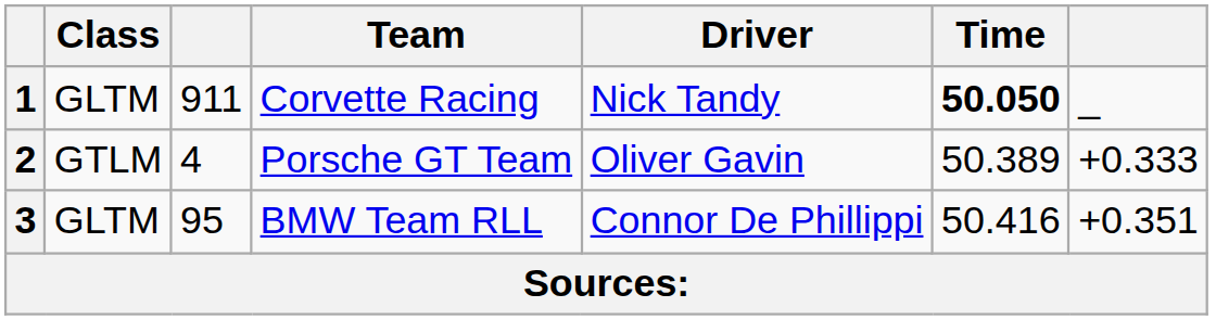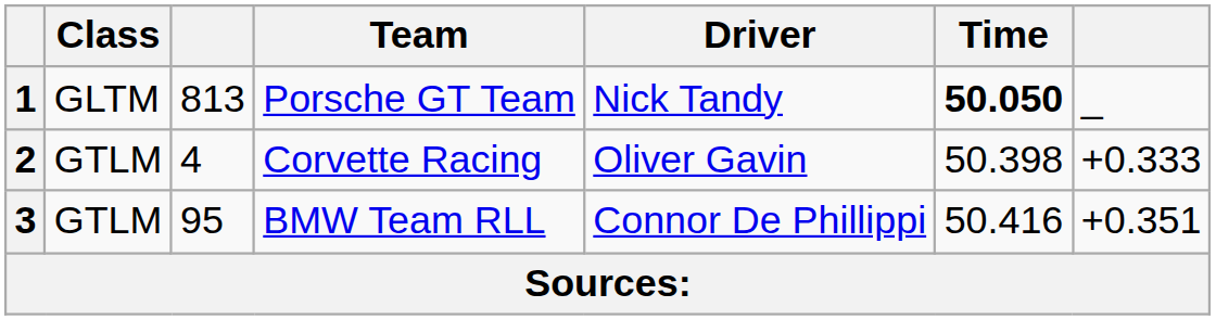 <table class="wikitable">
 <tr>
 <th scope="col"></th>
 <th scope="col">Class</th>
 <th scope="col"></th>
 <th scope="col">Team</th>
 <th scope="col">Driver</th>
 <th scope="col">Time</th>
 <th scope="col"></th>
 </tr>
 <tr>
 <th scope="row">1</th>
 <td>GLTM</td>
-<td>911</td>
-<td><a href='#'>Corvette Racing</a></td>
+<td>813</td>
+<td><a href='#'>Porsche GT Team</a></td>
 <td><a href='#'>Nick Tandy</a></td>
 <td><strong>50.050</strong></td>
 <td>_</td>
 </tr>
 <tr>
 <th scope="row">2</th>
 <td>GTLM</td>
 <td>4</td>
-<td><a href='#'>Porsche GT Team</a></td>
+<td><a href='#'>Corvette Racing</a></td>
 <td><a href='#'>Oliver Gavin</a></td>
-<td>50.389</td>
+<td>50.398</td>
 <td>+0.333</td>
 </tr>
 <tr>
 <th scope="row">3</th>
-<td>GLTM</td>
+<td>GTLM</td>
 <td>95</td>
 <td><a href='#'>BMW Team RLL</a></td>
 <td><a href='#'>Connor De Phillippi</a></td>
 <td>50.416</td>
 <td>+0.351</td>
 </tr>
 <tr>
 <th colspan="7">Sources:</th>
 </tr>
 </table>
